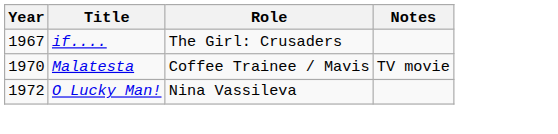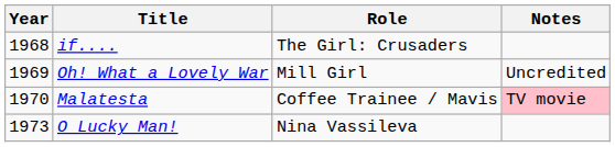 <table class="wikitable">
 <tr>
 <th>Year</th>
 <th>Title</th>
 <th>Role</th>
 <th>Notes</th>
 </tr>
 <tr>
-<td>1967</td>
+<td>1968</td>
 <td><em><a href='#'>if....</a></em></td>
 <td>The Girl: Crusaders</td>
 <td></td>
 </tr>
 <tr>
+<td>1969</td>
+<td><em><a href='#'>Oh! What a Lovely War</a></em></td>
+<td>Mill Girl</td>
+<td>Uncredited</td>
+</tr>
+<tr>
 <td>1970</td>
 <td><em><a href='#'>Malatesta</a></em></td>
 <td>Coffee Trainee / Mavis</td>
-<td>TV movie</td>
+<td style="background: pink;">TV movie</td>
 </tr>
 <tr>
-<td>1972</td>
+<td>1973</td>
 <td><em><a href='#'>O Lucky Man!</a></em></td>
 <td>Nina Vassileva</td>
 <td></td>
 </tr>
 </table>
